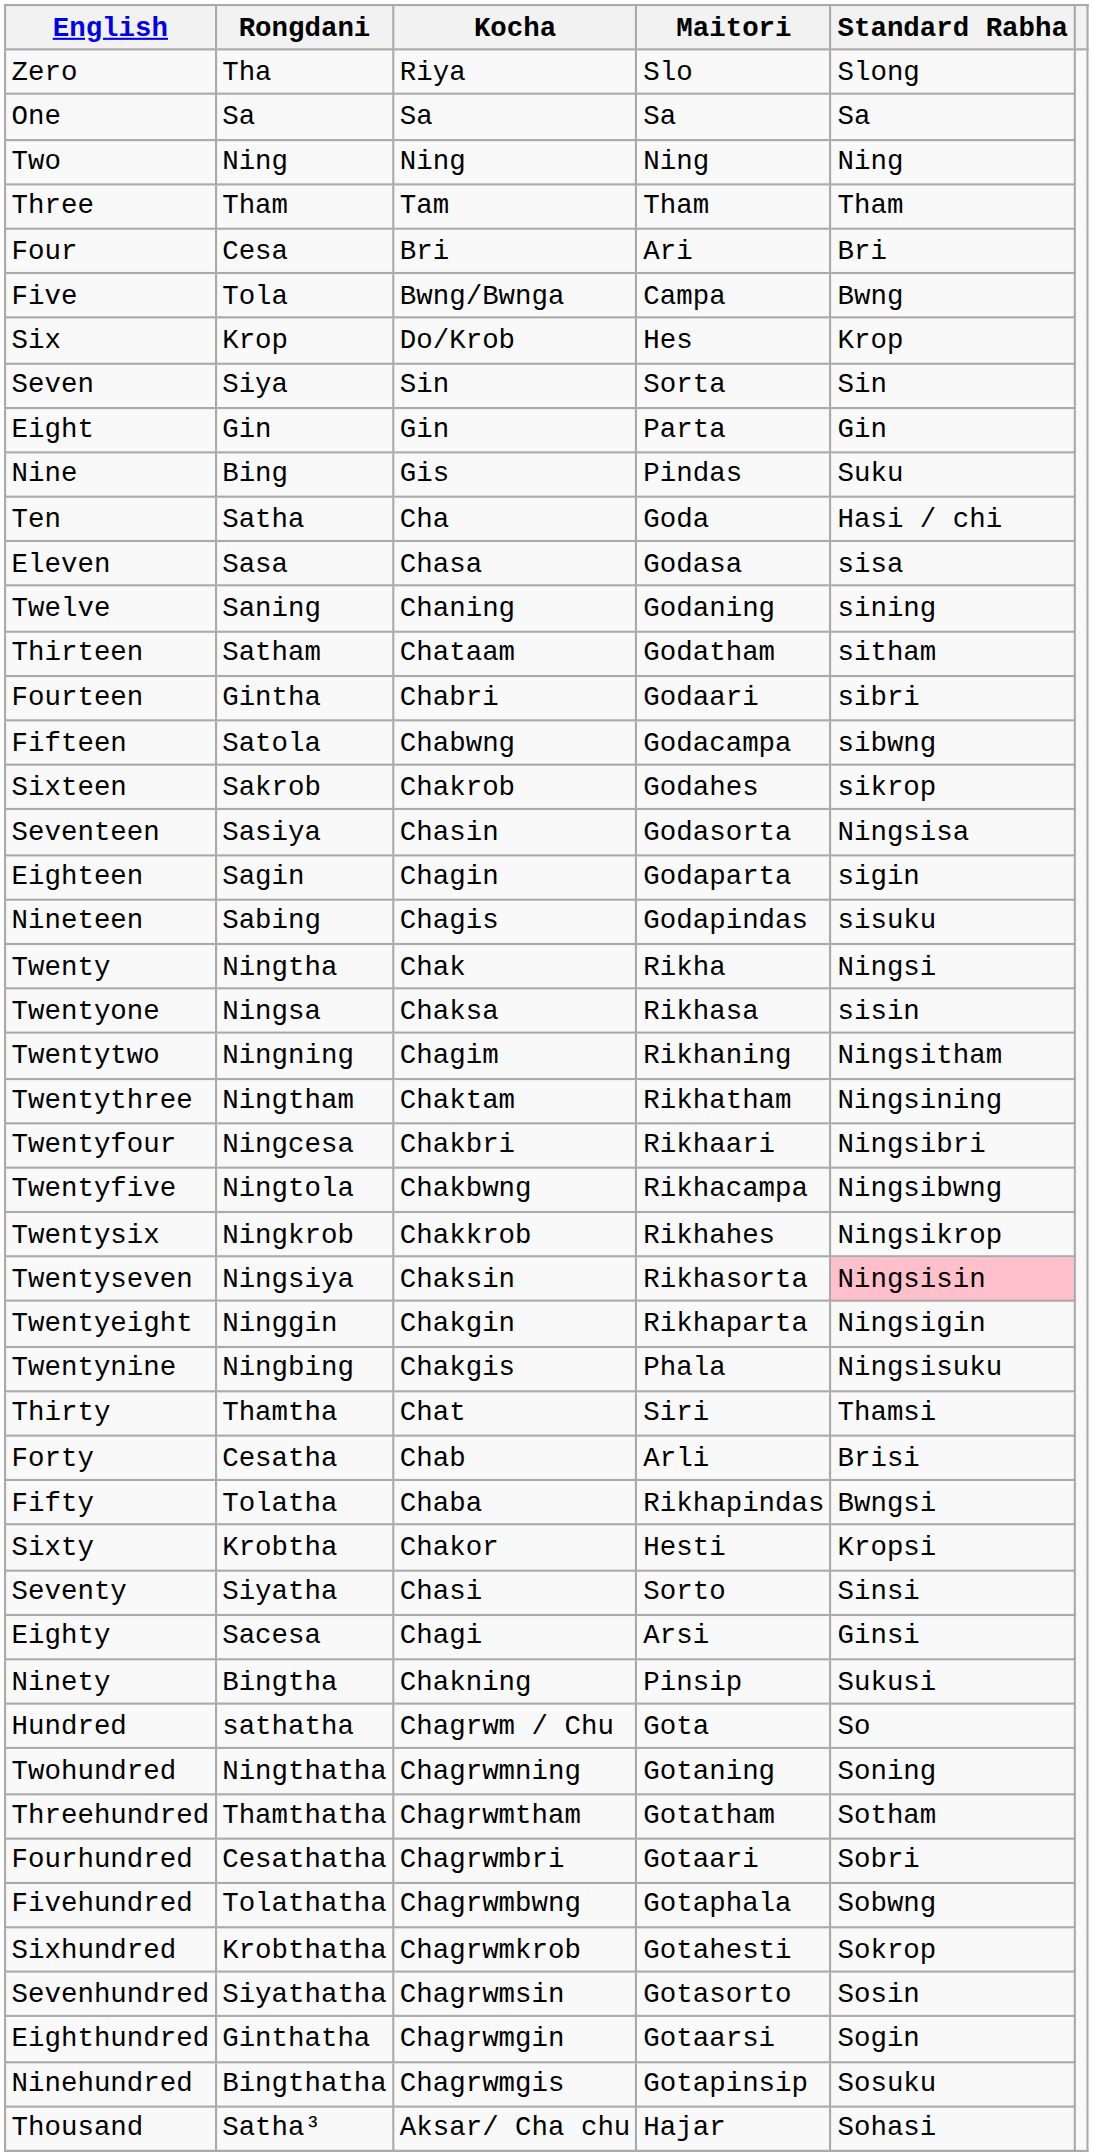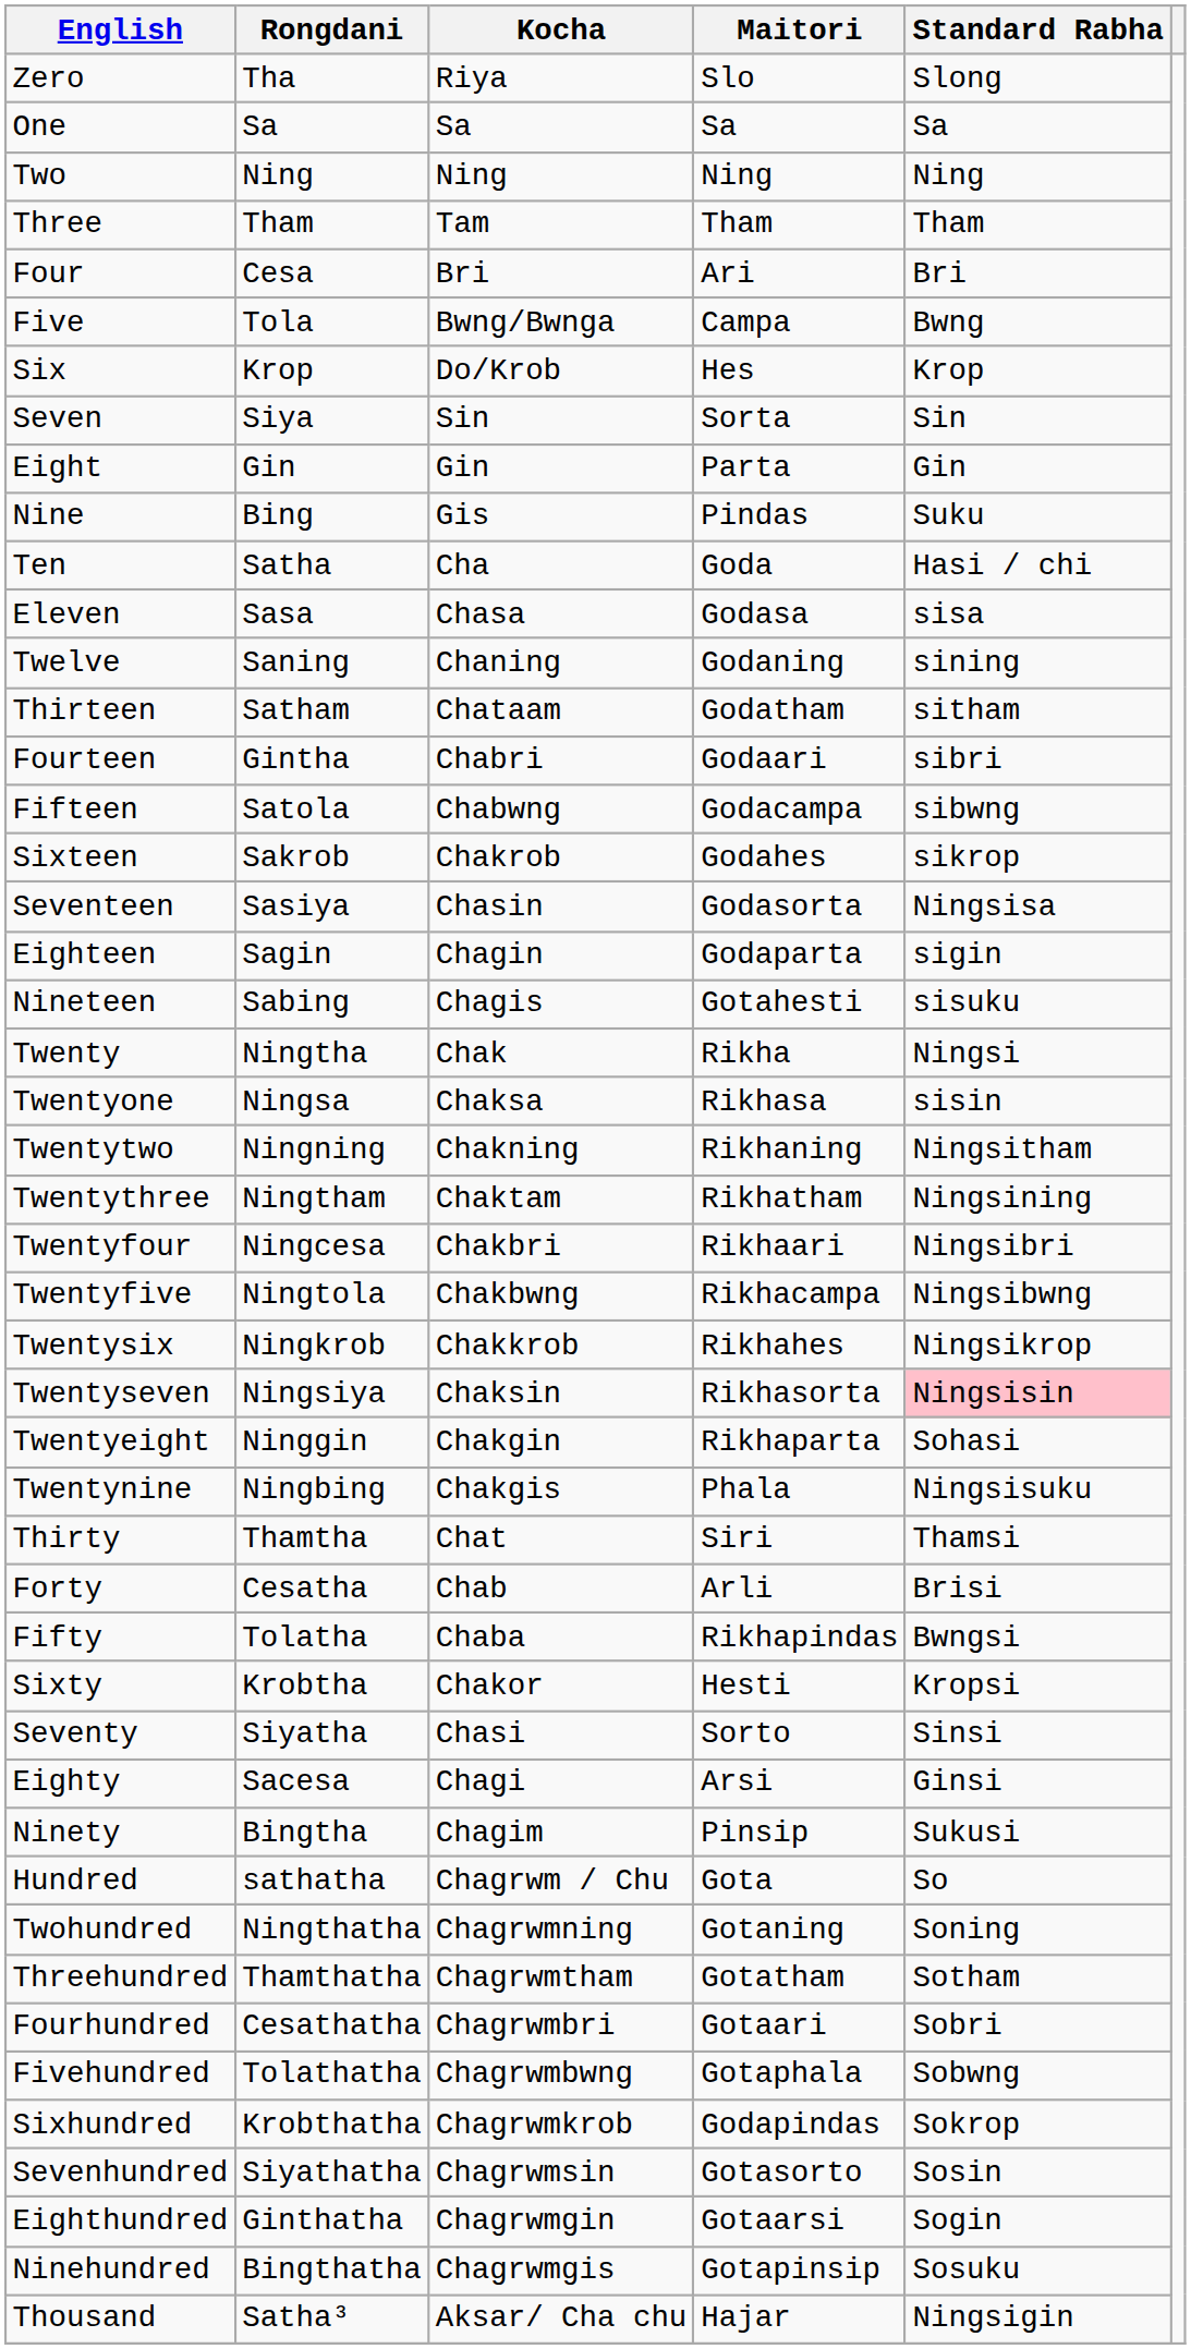 <table class="wikitable">
 <tr>
 <th><a href='#'>English</a></th>
 <th>Rongdani</th>
 <th>Kocha</th>
 <th>Maitori</th>
 <th>Standard Rabha</th>
 <th></th>
 </tr>
 <tr>
 <td>Zero</td>
 <td>Tha</td>
 <td>Riya</td>
 <td>Slo</td>
 <td>Slong</td>
 </tr>
 <tr>
 <td>One</td>
 <td>Sa</td>
 <td>Sa</td>
 <td>Sa</td>
 <td>Sa</td>
 </tr>
 <tr>
 <td>Two</td>
 <td>Ning</td>
 <td>Ning</td>
 <td>Ning</td>
 <td>Ning</td>
 </tr>
 <tr>
 <td>Three</td>
 <td>Tham</td>
 <td>Tam</td>
 <td>Tham</td>
 <td>Tham</td>
 </tr>
 <tr>
 <td>Four</td>
 <td>Cesa</td>
 <td>Bri</td>
 <td>Ari</td>
 <td>Bri</td>
 </tr>
 <tr>
 <td>Five</td>
 <td>Tola</td>
 <td>Bwng/Bwnga</td>
 <td>Campa</td>
 <td>Bwng</td>
 </tr>
 <tr>
 <td>Six</td>
 <td>Krop</td>
 <td>Do/Krob</td>
 <td>Hes</td>
 <td>Krop</td>
 </tr>
 <tr>
 <td>Seven</td>
 <td>Siya</td>
 <td>Sin</td>
 <td>Sorta</td>
 <td>Sin</td>
 </tr>
 <tr>
 <td>Eight</td>
 <td>Gin</td>
 <td>Gin</td>
 <td>Parta</td>
 <td>Gin</td>
 </tr>
 <tr>
 <td>Nine</td>
 <td>Bing</td>
 <td>Gis</td>
 <td>Pindas</td>
 <td>Suku</td>
 </tr>
 <tr>
 <td>Ten</td>
 <td>Satha</td>
 <td>Cha</td>
 <td>Goda</td>
 <td>Hasi / chi</td>
 </tr>
 <tr>
 <td>Eleven</td>
 <td>Sasa</td>
 <td>Chasa</td>
 <td>Godasa</td>
 <td>sisa</td>
 </tr>
 <tr>
 <td>Twelve</td>
 <td>Saning</td>
 <td>Chaning</td>
 <td>Godaning</td>
 <td>sining</td>
 </tr>
 <tr>
 <td>Thirteen</td>
 <td>Satham</td>
 <td>Chataam</td>
 <td>Godatham</td>
 <td>sitham</td>
 </tr>
 <tr>
 <td>Fourteen</td>
 <td>Gintha</td>
 <td>Chabri</td>
 <td>Godaari</td>
 <td>sibri</td>
 </tr>
 <tr>
 <td>Fifteen</td>
 <td>Satola</td>
 <td>Chabwng</td>
 <td>Godacampa</td>
 <td>sibwng</td>
 </tr>
 <tr>
 <td>Sixteen</td>
 <td>Sakrob</td>
 <td>Chakrob</td>
 <td>Godahes</td>
 <td>sikrop</td>
 </tr>
 <tr>
 <td>Seventeen</td>
 <td>Sasiya</td>
 <td>Chasin</td>
 <td>Godasorta</td>
 <td>Ningsisa</td>
 </tr>
 <tr>
 <td>Eighteen</td>
 <td>Sagin</td>
 <td>Chagin</td>
 <td>Godaparta</td>
 <td>sigin</td>
 </tr>
 <tr>
 <td>Nineteen</td>
 <td>Sabing</td>
 <td>Chagis</td>
-<td>Godapindas</td>
+<td>Gotahesti</td>
 <td>sisuku</td>
 </tr>
 <tr>
 <td>Twenty</td>
 <td>Ningtha</td>
 <td>Chak</td>
 <td>Rikha</td>
 <td>Ningsi</td>
 </tr>
 <tr>
 <td>Twentyone</td>
 <td>Ningsa</td>
 <td>Chaksa</td>
 <td>Rikhasa</td>
 <td>sisin</td>
 </tr>
 <tr>
 <td>Twentytwo</td>
 <td>Ningning</td>
-<td>Chagim</td>
+<td>Chakning</td>
 <td>Rikhaning</td>
 <td>Ningsitham</td>
 </tr>
 <tr>
 <td>Twentythree</td>
 <td>Ningtham</td>
 <td>Chaktam</td>
 <td>Rikhatham</td>
 <td>Ningsining</td>
 </tr>
 <tr>
 <td>Twentyfour</td>
 <td>Ningcesa</td>
 <td>Chakbri</td>
 <td>Rikhaari</td>
 <td>Ningsibri</td>
 </tr>
 <tr>
 <td>Twentyfive</td>
 <td>Ningtola</td>
 <td>Chakbwng</td>
 <td>Rikhacampa</td>
 <td>Ningsibwng</td>
 </tr>
 <tr>
 <td>Twentysix</td>
 <td>Ningkrob</td>
 <td>Chakkrob</td>
 <td>Rikhahes</td>
 <td>Ningsikrop</td>
 </tr>
 <tr>
 <td>Twentyseven</td>
 <td>Ningsiya</td>
 <td>Chaksin</td>
 <td>Rikhasorta</td>
 <td style="background: pink;">Ningsisin</td>
 </tr>
 <tr>
 <td>Twentyeight</td>
 <td>Ninggin</td>
 <td>Chakgin</td>
 <td>Rikhaparta</td>
-<td>Ningsigin</td>
+<td>Sohasi</td>
 </tr>
 <tr>
 <td>Twentynine</td>
 <td>Ningbing</td>
 <td>Chakgis</td>
 <td>Phala</td>
 <td>Ningsisuku</td>
 </tr>
 <tr>
 <td>Thirty</td>
 <td>Thamtha</td>
 <td>Chat</td>
 <td>Siri</td>
 <td>Thamsi</td>
 </tr>
 <tr>
 <td>Forty</td>
 <td>Cesatha</td>
 <td>Chab</td>
 <td>Arli</td>
 <td>Brisi</td>
 </tr>
 <tr>
 <td>Fifty</td>
 <td>Tolatha</td>
 <td>Chaba</td>
 <td>Rikhapindas</td>
 <td>Bwngsi</td>
 </tr>
 <tr>
 <td>Sixty</td>
 <td>Krobtha</td>
 <td>Chakor</td>
 <td>Hesti</td>
 <td>Kropsi</td>
 </tr>
 <tr>
 <td>Seventy</td>
 <td>Siyatha</td>
 <td>Chasi</td>
 <td>Sorto</td>
 <td>Sinsi</td>
 </tr>
 <tr>
 <td>Eighty</td>
 <td>Sacesa</td>
 <td>Chagi</td>
 <td>Arsi</td>
 <td>Ginsi</td>
 </tr>
 <tr>
 <td>Ninety</td>
 <td>Bingtha</td>
-<td>Chakning</td>
+<td>Chagim</td>
 <td>Pinsip</td>
 <td>Sukusi</td>
 </tr>
 <tr>
 <td>Hundred</td>
 <td>sathatha</td>
 <td>Chagrwm / Chu</td>
 <td>Gota</td>
 <td>So</td>
 </tr>
 <tr>
 <td>Twohundred</td>
 <td>Ningthatha</td>
 <td>Chagrwmning</td>
 <td>Gotaning</td>
 <td>Soning</td>
 </tr>
 <tr>
 <td>Threehundred</td>
 <td>Thamthatha</td>
 <td>Chagrwmtham</td>
 <td>Gotatham</td>
 <td>Sotham</td>
 </tr>
 <tr>
 <td>Fourhundred</td>
 <td>Cesathatha</td>
 <td>Chagrwmbri</td>
 <td>Gotaari</td>
 <td>Sobri</td>
 </tr>
 <tr>
 <td>Fivehundred</td>
 <td>Tolathatha</td>
 <td>Chagrwmbwng</td>
 <td>Gotaphala</td>
 <td>Sobwng</td>
 </tr>
 <tr>
 <td>Sixhundred</td>
 <td>Krobthatha</td>
 <td>Chagrwmkrob</td>
-<td>Gotahesti</td>
+<td>Godapindas</td>
 <td>Sokrop</td>
 </tr>
 <tr>
 <td>Sevenhundred</td>
 <td>Siyathatha</td>
 <td>Chagrwmsin</td>
 <td>Gotasorto</td>
 <td>Sosin</td>
 </tr>
 <tr>
 <td>Eighthundred</td>
 <td>Ginthatha</td>
 <td>Chagrwmgin</td>
 <td>Gotaarsi</td>
 <td>Sogin</td>
 </tr>
 <tr>
 <td>Ninehundred</td>
 <td>Bingthatha</td>
 <td>Chagrwmgis</td>
 <td>Gotapinsip</td>
 <td>Sosuku</td>
 </tr>
 <tr>
 <td>Thousand</td>
 <td>Satha³</td>
 <td>Aksar/ Cha chu</td>
 <td>Hajar</td>
-<td>Sohasi</td>
+<td>Ningsigin</td>
 </tr>
 <tr>
 </tr>
 </table>
